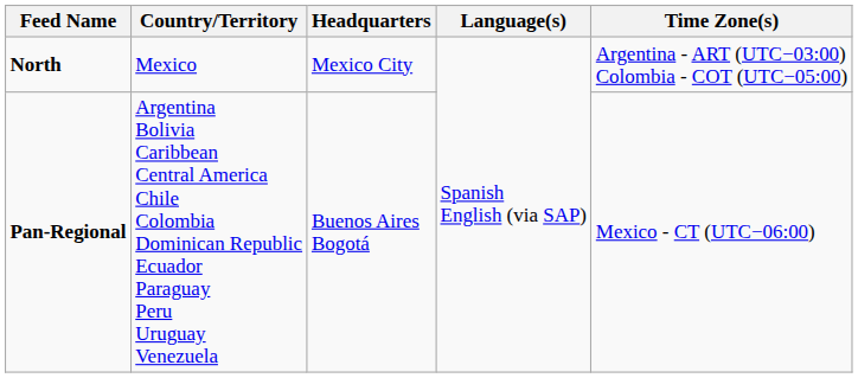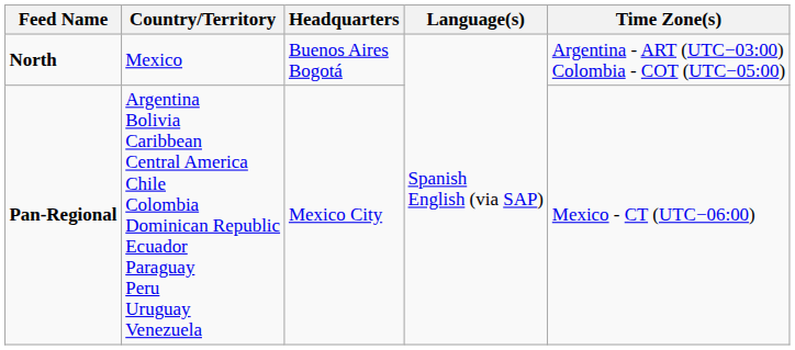 <table class="wikitable">
 <tr>
 <th>Feed Name</th>
 <th>Country/Territory</th>
 <th>Headquarters</th>
 <th>Language(s)</th>
 <th>Time Zone(s)</th>
 </tr>
 <tr>
 <td><strong>North</strong></td>
 <td><a href='#'>Mexico</a></td>
-<td><a href='#'>Mexico City</a></td>
+<td><a href='#'>Buenos Aires</a><br><a href='#'>Bogotá</a></td>
 <td rowspan="2"><a href='#'>Spanish</a><br><a href='#'>English</a> (via <a href='#'>SAP</a>)</td>
 <td><a href='#'>Argentina</a> - <a href='#'>ART</a> (<a href='#'>UTC−03:00</a>)<br><a href='#'>Colombia</a> - <a href='#'>COT</a> (<a href='#'>UTC−05:00</a>)</td>
 </tr>
 <tr>
 <td><strong>Pan-Regional</strong></td>
 <td><a href='#'>Argentina</a><br><a href='#'>Bolivia</a><br><a href='#'>Caribbean</a><br><a href='#'>Central America</a><br><a href='#'>Chile</a><br><a href='#'>Colombia</a><br><a href='#'>Dominican Republic</a><br><a href='#'>Ecuador</a><br><a href='#'>Paraguay</a><br><a href='#'>Peru</a><br><a href='#'>Uruguay</a><br><a href='#'>Venezuela</a></td>
-<td><a href='#'>Buenos Aires</a><br><a href='#'>Bogotá</a></td>
+<td><a href='#'>Mexico City</a></td>
 <td><a href='#'>Mexico</a> - <a href='#'>CT</a> (<a href='#'>UTC−06:00</a>)</td>
 </tr>
 </table>
